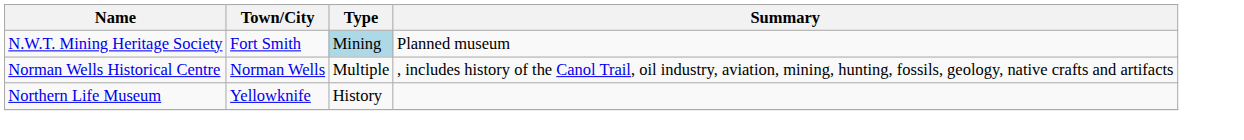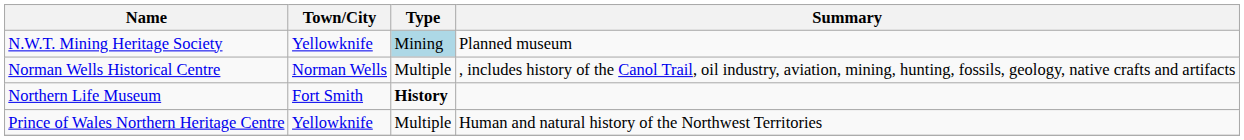 <table class="wikitable sortable">
 <tr>
 <th>Name</th>
 <th>Town/City</th>
 <th>Type</th>
 <th>Summary</th>
 </tr>
 <tr>
 <td><a href='#'>N.W.T. Mining Heritage Society</a></td>
-<td><a href='#'>Fort Smith</a></td>
+<td><a href='#'>Yellowknife</a></td>
 <td style="background: lightblue;">Mining</td>
 <td>Planned museum</td>
 </tr>
 <tr>
 <td><a href='#'>Norman Wells Historical Centre</a></td>
 <td><a href='#'>Norman Wells</a></td>
 <td>Multiple</td>
 <td>, includes history of the <a href='#'>Canol Trail</a>, oil industry, aviation, mining, hunting, fossils, geology, native crafts and artifacts</td>
 </tr>
 <tr>
 <td><a href='#'>Northern Life Museum</a></td>
+<td><a href='#'>Fort Smith</a></td>
+<td><strong>History</strong></td>
+<td></td>
+</tr>
+<tr>
+<td><a href='#'>Prince of Wales Northern Heritage Centre</a></td>
 <td><a href='#'>Yellowknife</a></td>
-<td>History</td>
-<td></td>
+<td>Multiple</td>
+<td>Human and natural history of the Northwest Territories</td>
 </tr>
 <tr>
 </tr>
 </table>
